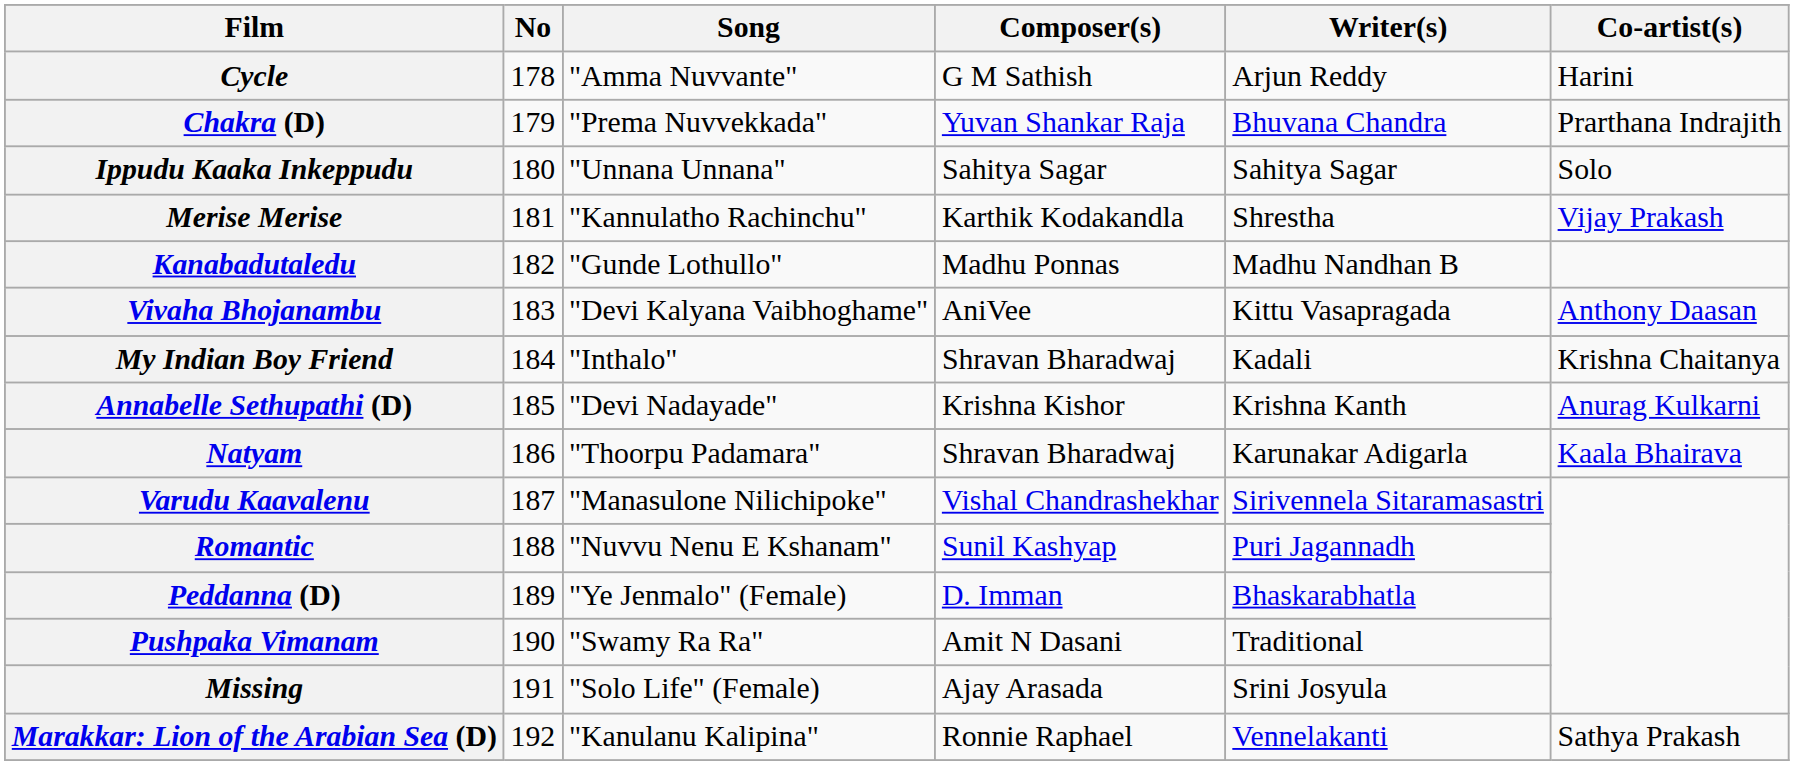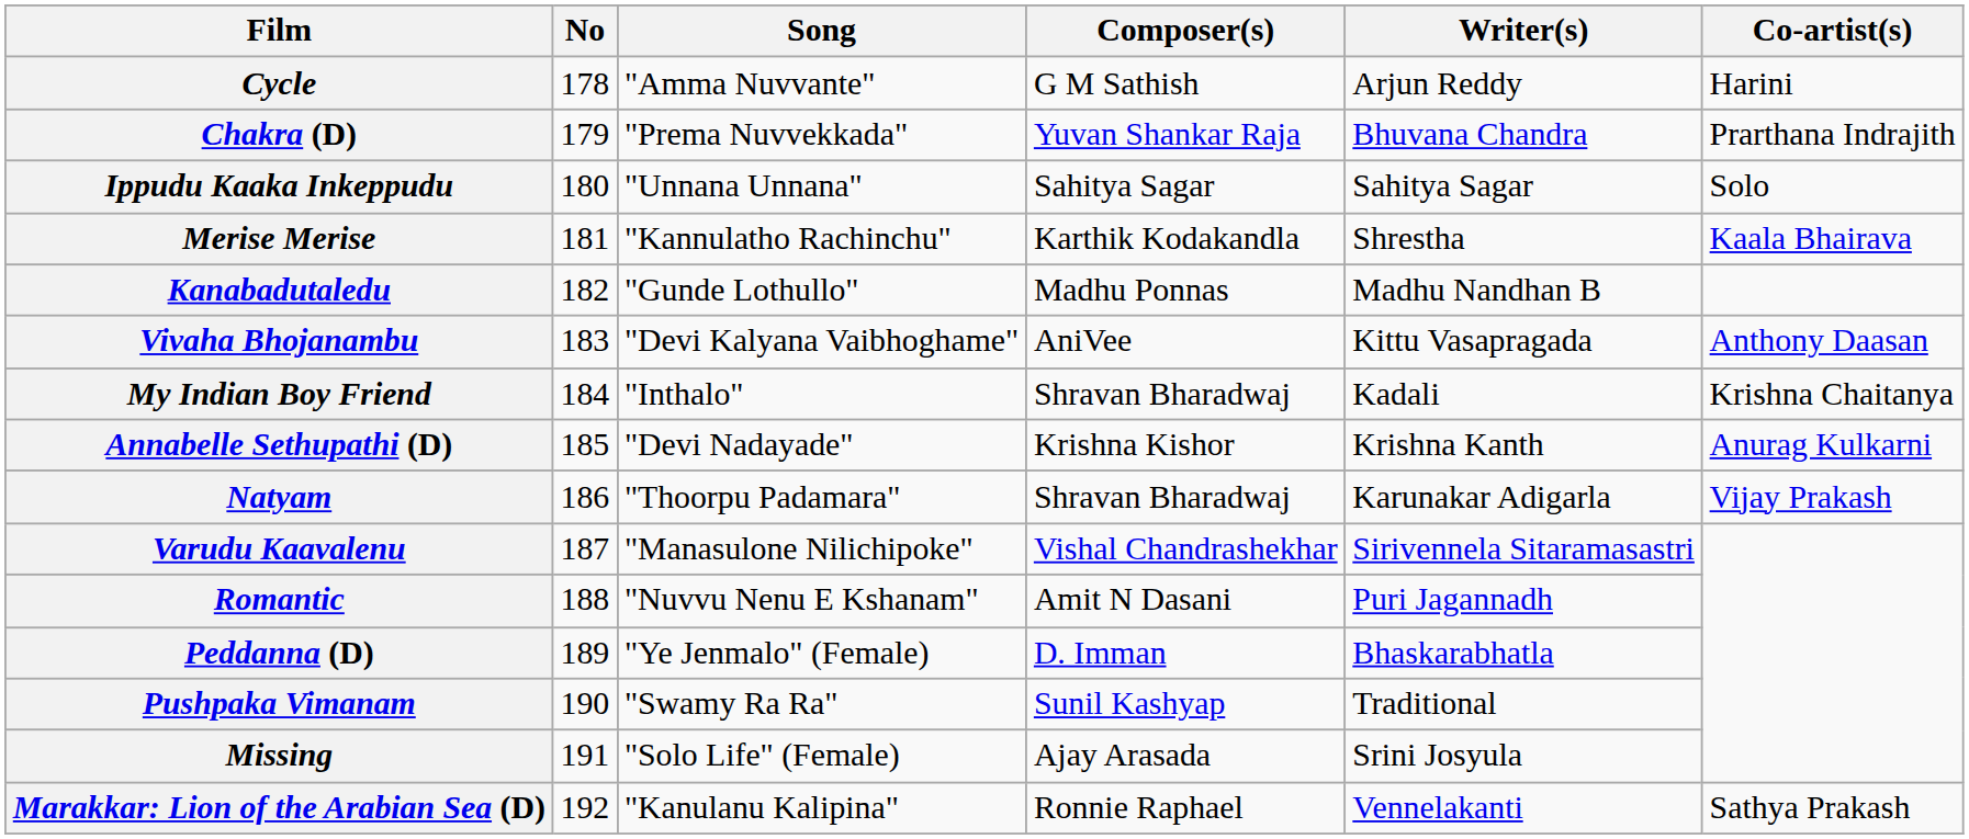 <table class="wikitable sortable plainrowheaders">
 <tr>
 <th>Film</th>
 <th>No</th>
 <th>Song</th>
 <th>Composer(s)</th>
 <th>Writer(s)</th>
 <th>Co-artist(s)</th>
 </tr>
 <tr>
 <th><em>Cycle</em></th>
 <td>178</td>
 <td>"Amma Nuvvante"</td>
 <td>G M Sathish</td>
 <td>Arjun Reddy</td>
 <td>Harini</td>
 </tr>
 <tr>
 <th><em><a href='#'>Chakra</a></em> (D)</th>
 <td>179</td>
 <td>"Prema Nuvvekkada"</td>
 <td><a href='#'>Yuvan Shankar Raja</a></td>
 <td><a href='#'>Bhuvana Chandra</a></td>
 <td>Prarthana Indrajith</td>
 </tr>
 <tr>
 <th><em>Ippudu Kaaka Inkeppudu</em></th>
 <td>180</td>
 <td>"Unnana Unnana"</td>
 <td>Sahitya Sagar</td>
 <td>Sahitya Sagar</td>
 <td>Solo</td>
 </tr>
 <tr>
 <th><em>Merise Merise</em></th>
 <td>181</td>
 <td>"Kannulatho Rachinchu"</td>
 <td>Karthik Kodakandla</td>
 <td>Shrestha</td>
-<td><a href='#'>Vijay Prakash</a></td>
+<td><a href='#'>Kaala Bhairava</a></td>
 </tr>
 <tr>
 <th><em><a href='#'>Kanabadutaledu</a></em></th>
 <td>182</td>
 <td>"Gunde Lothullo"</td>
 <td>Madhu Ponnas</td>
 <td>Madhu Nandhan B</td>
 <td></td>
 </tr>
 <tr>
 <th><a href='#'><em>Vivaha Bhojanambu</em></a></th>
 <td>183</td>
 <td>"Devi Kalyana Vaibhoghame"</td>
 <td>AniVee</td>
 <td>Kittu Vasapragada</td>
 <td><a href='#'>Anthony Daasan</a></td>
 </tr>
 <tr>
 <th><em>My Indian Boy Friend</em></th>
 <td>184</td>
 <td>"Inthalo"</td>
 <td>Shravan Bharadwaj</td>
 <td>Kadali</td>
 <td>Krishna Chaitanya</td>
 </tr>
 <tr>
 <th><em><a href='#'>Annabelle Sethupathi</a></em> (D)</th>
 <td>185</td>
 <td>"Devi Nadayade"</td>
 <td>Krishna Kishor</td>
 <td>Krishna Kanth</td>
 <td><a href='#'>Anurag Kulkarni</a></td>
 </tr>
 <tr>
 <th><em><a href='#'>Natyam</a></em></th>
 <td>186</td>
 <td>"Thoorpu Padamara"</td>
 <td>Shravan Bharadwaj</td>
 <td>Karunakar Adigarla</td>
-<td><a href='#'>Kaala Bhairava</a></td>
+<td><a href='#'>Vijay Prakash</a></td>
 </tr>
 <tr>
 <th><em><a href='#'>Varudu Kaavalenu</a></em></th>
 <td>187</td>
 <td>"Manasulone Nilichipoke"</td>
 <td><a href='#'>Vishal Chandrashekhar</a></td>
 <td><a href='#'>Sirivennela Sitaramasastri</a></td>
 <td rowspan="5"></td>
 </tr>
 <tr>
 <th><a href='#'><em>Romantic</em></a></th>
 <td>188</td>
 <td>"Nuvvu Nenu E Kshanam"</td>
-<td><a href='#'>Sunil Kashyap</a></td>
+<td>Amit N Dasani</td>
 <td><a href='#'>Puri Jagannadh</a></td>
 </tr>
 <tr>
 <th><a href='#'><em>Peddanna</em></a> (D)</th>
 <td>189</td>
 <td>"Ye Jenmalo" (Female)</td>
 <td><a href='#'>D. Imman</a></td>
 <td><a href='#'>Bhaskarabhatla</a></td>
 </tr>
 <tr>
 <th><em><a href='#'>Pushpaka Vimanam</a></em></th>
 <td>190</td>
 <td>"Swamy Ra Ra"</td>
-<td>Amit N Dasani</td>
+<td><a href='#'>Sunil Kashyap</a></td>
 <td>Traditional</td>
 </tr>
 <tr>
 <th><em>Missing</em></th>
 <td>191</td>
 <td>"Solo Life" (Female)</td>
 <td>Ajay Arasada</td>
 <td>Srini Josyula</td>
 </tr>
 <tr>
 <th><em><a href='#'>Marakkar: Lion of the Arabian Sea</a></em> (D)</th>
 <td>192</td>
 <td>"Kanulanu Kalipina"</td>
 <td>Ronnie Raphael</td>
 <td><a href='#'>Vennelakanti</a></td>
 <td>Sathya Prakash</td>
 </tr>
 </table>
